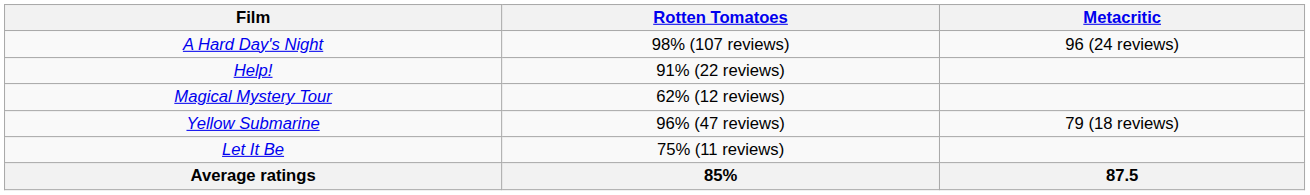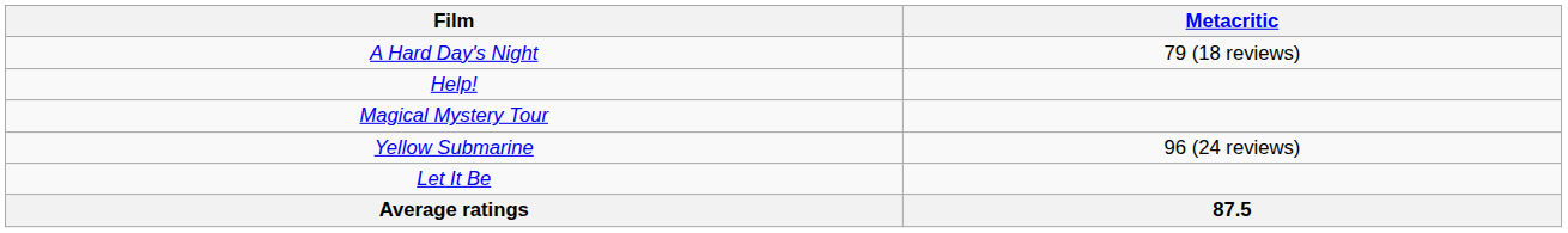 <table class="wikitable" width=99% border="1" style="text-align: center;">
 <tr>
 <th scope="col">Film</th>
-<th scope="col"><a href='#'>Rotten Tomatoes</a></th>
 <th scope="col"><a href='#'>Metacritic</a></th>
 </tr>
 <tr>
 <td scope="row"><em><a href='#'>A Hard Day's Night</a></em></td>
-<td>98% (107 reviews)</td>
-<td>96 (24 reviews)</td>
+<td>79 (18 reviews)</td>
 </tr>
 <tr>
 <td scope="row"><em><a href='#'>Help!</a></em></td>
-<td>91% (22 reviews)</td>
 <td></td>
 </tr>
 <tr>
 <td scope="row"><em><a href='#'>Magical Mystery Tour</a></em></td>
-<td>62% (12 reviews)</td>
 <td></td>
 </tr>
 <tr>
 <td scope="row"><em><a href='#'>Yellow Submarine</a></em></td>
-<td>96% (47 reviews)</td>
-<td>79 (18 reviews)</td>
+<td>96 (24 reviews)</td>
 </tr>
 <tr>
 <td scope="row"><em><a href='#'>Let It Be</a></em></td>
-<td>75% (11 reviews)</td>
 <td></td>
 </tr>
 <tr>
 <th>Average ratings</th>
-<th>85%</th>
 <th>87.5</th>
 </tr>
 </table>
